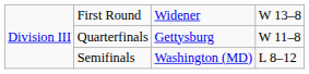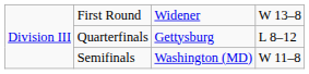 <table class="wikitable">
 <tr>
 <td rowspan="5"><a href='#'>Division III</a></td>
 <td>First Round</td>
 <td><a href='#'>Widener</a></td>
 <td>W 13–8</td>
 </tr>
 <tr>
 <td>Quarterfinals</td>
 <td><a href='#'>Gettysburg</a></td>
-<td>W 11–8</td>
+<td>L 8–12</td>
 </tr>
 <tr>
 <td>Semifinals</td>
 <td><a href='#'>Washington (MD)</a></td>
-<td>L 8–12</td>
+<td>W 11–8</td>
 </tr>
 </table>
